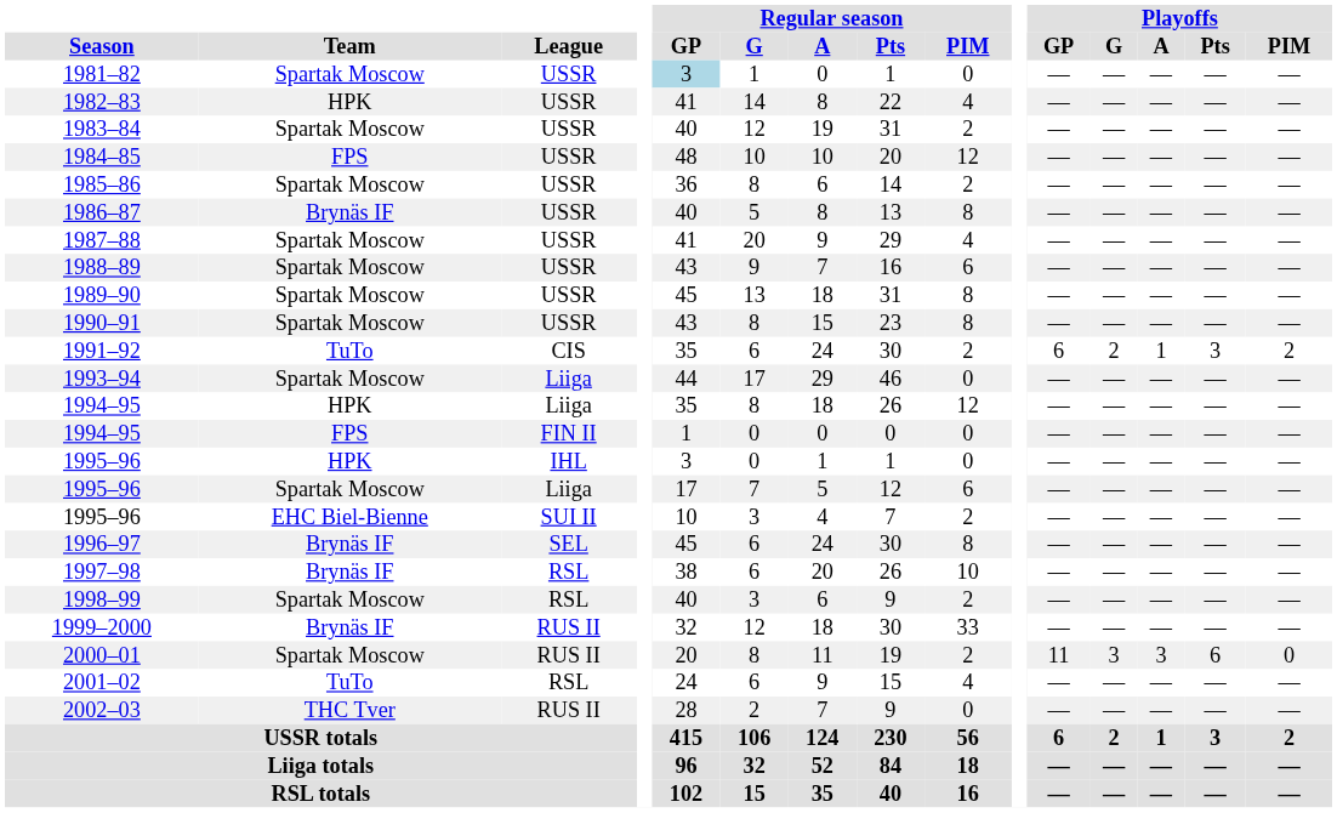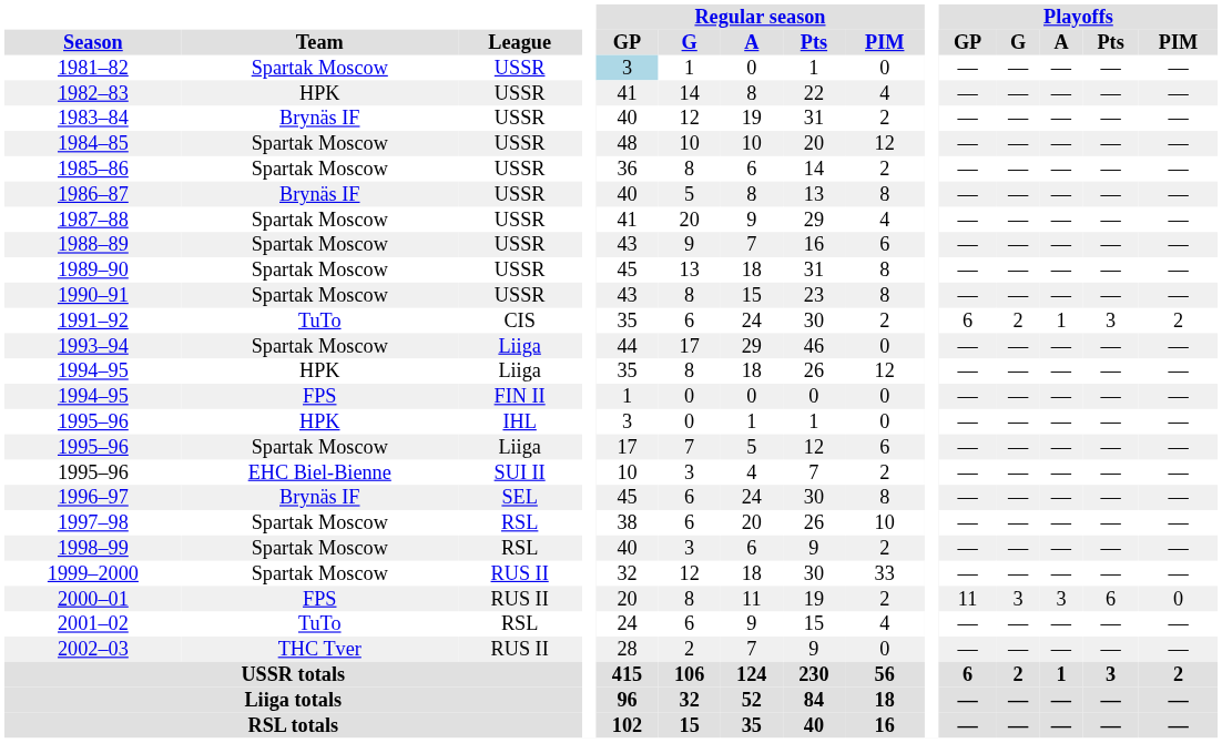 <table border="0" cellpadding="1" cellspacing="0" style="text-align:center; width:60em">
 <tr bgcolor="#e0e0e0">
 <th colspan="3" bgcolor="#ffffff"> </th>
 <th rowspan="99" bgcolor="#ffffff"> </th>
 <th colspan="5"><a href='#'>Regular season</a></th>
 <th rowspan="99" bgcolor="#ffffff"> </th>
 <th colspan="5"><a href='#'>Playoffs</a></th>
 </tr>
 <tr bgcolor="#e0e0e0">
 <th><a href='#'>Season</a></th>
 <th>Team</th>
 <th>League</th>
 <th>GP</th>
 <th><a href='#'>G</a></th>
 <th><a href='#'>A</a></th>
 <th><a href='#'>Pts</a></th>
 <th><a href='#'>PIM</a></th>
 <th>GP</th>
 <th>G</th>
 <th>A</th>
 <th>Pts</th>
 <th>PIM</th>
 </tr>
 <tr>
 <td><a href='#'>1981–82</a></td>
 <td><a href='#'>Spartak Moscow</a></td>
 <td><a href='#'>USSR</a></td>
 <td style="background: lightblue;">3</td>
 <td>1</td>
 <td>0</td>
 <td>1</td>
 <td>0</td>
 <td>—</td>
 <td>—</td>
 <td>—</td>
 <td>—</td>
 <td>—</td>
 </tr>
 <tr bgcolor="#f0f0f0">
 <td><a href='#'>1982–83</a></td>
 <td>HPK</td>
 <td>USSR</td>
 <td>41</td>
 <td>14</td>
 <td>8</td>
 <td>22</td>
 <td>4</td>
 <td>—</td>
 <td>—</td>
 <td>—</td>
 <td>—</td>
 <td>—</td>
 </tr>
 <tr>
 <td><a href='#'>1983–84</a></td>
-<td>Spartak Moscow</td>
+<td><a href='#'>Brynäs IF</a></td>
 <td>USSR</td>
 <td>40</td>
 <td>12</td>
 <td>19</td>
 <td>31</td>
 <td>2</td>
 <td>—</td>
 <td>—</td>
 <td>—</td>
 <td>—</td>
 <td>—</td>
 </tr>
 <tr bgcolor="#f0f0f0">
 <td><a href='#'>1984–85</a></td>
-<td><a href='#'>FPS</a></td>
+<td>Spartak Moscow</td>
 <td>USSR</td>
 <td>48</td>
 <td>10</td>
 <td>10</td>
 <td>20</td>
 <td>12</td>
 <td>—</td>
 <td>—</td>
 <td>—</td>
 <td>—</td>
 <td>—</td>
 </tr>
 <tr>
 <td><a href='#'>1985–86</a></td>
 <td>Spartak Moscow</td>
 <td>USSR</td>
 <td>36</td>
 <td>8</td>
 <td>6</td>
 <td>14</td>
 <td>2</td>
 <td>—</td>
 <td>—</td>
 <td>—</td>
 <td>—</td>
 <td>—</td>
 </tr>
 <tr bgcolor="#f0f0f0">
 <td><a href='#'>1986–87</a></td>
 <td><a href='#'>Brynäs IF</a></td>
 <td>USSR</td>
 <td>40</td>
 <td>5</td>
 <td>8</td>
 <td>13</td>
 <td>8</td>
 <td>—</td>
 <td>—</td>
 <td>—</td>
 <td>—</td>
 <td>—</td>
 </tr>
 <tr>
 <td><a href='#'>1987–88</a></td>
 <td>Spartak Moscow</td>
 <td>USSR</td>
 <td>41</td>
 <td>20</td>
 <td>9</td>
 <td>29</td>
 <td>4</td>
 <td>—</td>
 <td>—</td>
 <td>—</td>
 <td>—</td>
 <td>—</td>
 </tr>
 <tr bgcolor="#f0f0f0">
 <td><a href='#'>1988–89</a></td>
 <td>Spartak Moscow</td>
 <td>USSR</td>
 <td>43</td>
 <td>9</td>
 <td>7</td>
 <td>16</td>
 <td>6</td>
 <td>—</td>
 <td>—</td>
 <td>—</td>
 <td>—</td>
 <td>—</td>
 </tr>
 <tr>
 <td><a href='#'>1989–90</a></td>
 <td>Spartak Moscow</td>
 <td>USSR</td>
 <td>45</td>
 <td>13</td>
 <td>18</td>
 <td>31</td>
 <td>8</td>
 <td>—</td>
 <td>—</td>
 <td>—</td>
 <td>—</td>
 <td>—</td>
 </tr>
 <tr bgcolor="#f0f0f0">
 <td><a href='#'>1990–91</a></td>
 <td>Spartak Moscow</td>
 <td>USSR</td>
 <td>43</td>
 <td>8</td>
 <td>15</td>
 <td>23</td>
 <td>8</td>
 <td>—</td>
 <td>—</td>
 <td>—</td>
 <td>—</td>
 <td>—</td>
 </tr>
 <tr>
 <td><a href='#'>1991–92</a></td>
 <td><a href='#'>TuTo</a></td>
 <td>CIS</td>
 <td>35</td>
 <td>6</td>
 <td>24</td>
 <td>30</td>
 <td>2</td>
 <td>6</td>
 <td>2</td>
 <td>1</td>
 <td>3</td>
 <td>2</td>
 </tr>
 <tr bgcolor="#f0f0f0">
 <td><a href='#'>1993–94</a></td>
 <td>Spartak Moscow</td>
 <td><a href='#'>Liiga</a></td>
 <td>44</td>
 <td>17</td>
 <td>29</td>
 <td>46</td>
 <td>0</td>
 <td>—</td>
 <td>—</td>
 <td>—</td>
 <td>—</td>
 <td>—</td>
 </tr>
 <tr>
 <td><a href='#'>1994–95</a></td>
 <td>HPK</td>
 <td>Liiga</td>
 <td>35</td>
 <td>8</td>
 <td>18</td>
 <td>26</td>
 <td>12</td>
 <td>—</td>
 <td>—</td>
 <td>—</td>
 <td>—</td>
 <td>—</td>
 </tr>
 <tr bgcolor="#f0f0f0">
 <td><a href='#'>1994–95</a></td>
 <td><a href='#'>FPS</a></td>
 <td><a href='#'>FIN II</a></td>
 <td>1</td>
 <td>0</td>
 <td>0</td>
 <td>0</td>
 <td>0</td>
 <td>—</td>
 <td>—</td>
 <td>—</td>
 <td>—</td>
 <td>—</td>
 </tr>
 <tr>
 <td><a href='#'>1995–96</a></td>
 <td><a href='#'>HPK</a></td>
 <td><a href='#'>IHL</a></td>
 <td>3</td>
 <td>0</td>
 <td>1</td>
 <td>1</td>
 <td>0</td>
 <td>—</td>
 <td>—</td>
 <td>—</td>
 <td>—</td>
 <td>—</td>
 </tr>
 <tr bgcolor="#f0f0f0">
 <td><a href='#'>1995–96</a></td>
 <td>Spartak Moscow</td>
 <td>Liiga</td>
 <td>17</td>
 <td>7</td>
 <td>5</td>
 <td>12</td>
 <td>6</td>
 <td>—</td>
 <td>—</td>
 <td>—</td>
 <td>—</td>
 <td>—</td>
 </tr>
 <tr>
 <td>1995–96</td>
 <td><a href='#'>EHC Biel-Bienne</a></td>
 <td><a href='#'>SUI II</a></td>
 <td>10</td>
 <td>3</td>
 <td>4</td>
 <td>7</td>
 <td>2</td>
 <td>—</td>
 <td>—</td>
 <td>—</td>
 <td>—</td>
 <td>—</td>
 </tr>
 <tr bgcolor="#f0f0f0">
 <td><a href='#'>1996–97</a></td>
 <td><a href='#'>Brynäs IF</a></td>
 <td><a href='#'>SEL</a></td>
 <td>45</td>
 <td>6</td>
 <td>24</td>
 <td>30</td>
 <td>8</td>
 <td>—</td>
 <td>—</td>
 <td>—</td>
 <td>—</td>
 <td>—</td>
 </tr>
 <tr>
 <td><a href='#'>1997–98</a></td>
-<td><a href='#'>Brynäs IF</a></td>
+<td>Spartak Moscow</td>
 <td><a href='#'>RSL</a></td>
 <td>38</td>
 <td>6</td>
 <td>20</td>
 <td>26</td>
 <td>10</td>
 <td>—</td>
 <td>—</td>
 <td>—</td>
 <td>—</td>
 <td>—</td>
 </tr>
 <tr bgcolor="#f0f0f0">
 <td><a href='#'>1998–99</a></td>
 <td>Spartak Moscow</td>
 <td>RSL</td>
 <td>40</td>
 <td>3</td>
 <td>6</td>
 <td>9</td>
 <td>2</td>
 <td>—</td>
 <td>—</td>
 <td>—</td>
 <td>—</td>
 <td>—</td>
 </tr>
 <tr>
 <td><a href='#'>1999–2000</a></td>
-<td><a href='#'>Brynäs IF</a></td>
+<td>Spartak Moscow</td>
 <td><a href='#'>RUS II</a></td>
 <td>32</td>
 <td>12</td>
 <td>18</td>
 <td>30</td>
 <td>33</td>
 <td>—</td>
 <td>—</td>
 <td>—</td>
 <td>—</td>
 <td>—</td>
 </tr>
 <tr bgcolor="#f0f0f0">
 <td><a href='#'>2000–01</a></td>
-<td>Spartak Moscow</td>
+<td><a href='#'>FPS</a></td>
 <td>RUS II</td>
 <td>20</td>
 <td>8</td>
 <td>11</td>
 <td>19</td>
 <td>2</td>
 <td>11</td>
 <td>3</td>
 <td>3</td>
 <td>6</td>
 <td>0</td>
 </tr>
 <tr>
 <td><a href='#'>2001–02</a></td>
 <td><a href='#'>TuTo</a></td>
 <td>RSL</td>
 <td>24</td>
 <td>6</td>
 <td>9</td>
 <td>15</td>
 <td>4</td>
 <td>—</td>
 <td>—</td>
 <td>—</td>
 <td>—</td>
 <td>—</td>
 </tr>
 <tr bgcolor="#f0f0f0">
 <td><a href='#'>2002–03</a></td>
 <td><a href='#'>THC Tver</a></td>
 <td>RUS II</td>
 <td>28</td>
 <td>2</td>
 <td>7</td>
 <td>9</td>
 <td>0</td>
 <td>—</td>
 <td>—</td>
 <td>—</td>
 <td>—</td>
 <td>—</td>
 </tr>
 <tr bgcolor="#e0e0e0">
 <th colspan="3">USSR totals</th>
 <th>415</th>
 <th>106</th>
 <th>124</th>
 <th>230</th>
 <th>56</th>
 <th>6</th>
 <th>2</th>
 <th>1</th>
 <th>3</th>
 <th>2</th>
 </tr>
 <tr bgcolor="#e0e0e0">
 <th colspan="3">Liiga totals</th>
 <th>96</th>
 <th>32</th>
 <th>52</th>
 <th>84</th>
 <th>18</th>
 <th>—</th>
 <th>—</th>
 <th>—</th>
 <th>—</th>
 <th>—</th>
 </tr>
 <tr bgcolor="#e0e0e0">
 <th colspan="3">RSL totals</th>
 <th>102</th>
 <th>15</th>
 <th>35</th>
 <th>40</th>
 <th>16</th>
 <th>—</th>
 <th>—</th>
 <th>—</th>
 <th>—</th>
 <th>—</th>
 </tr>
 </table>
